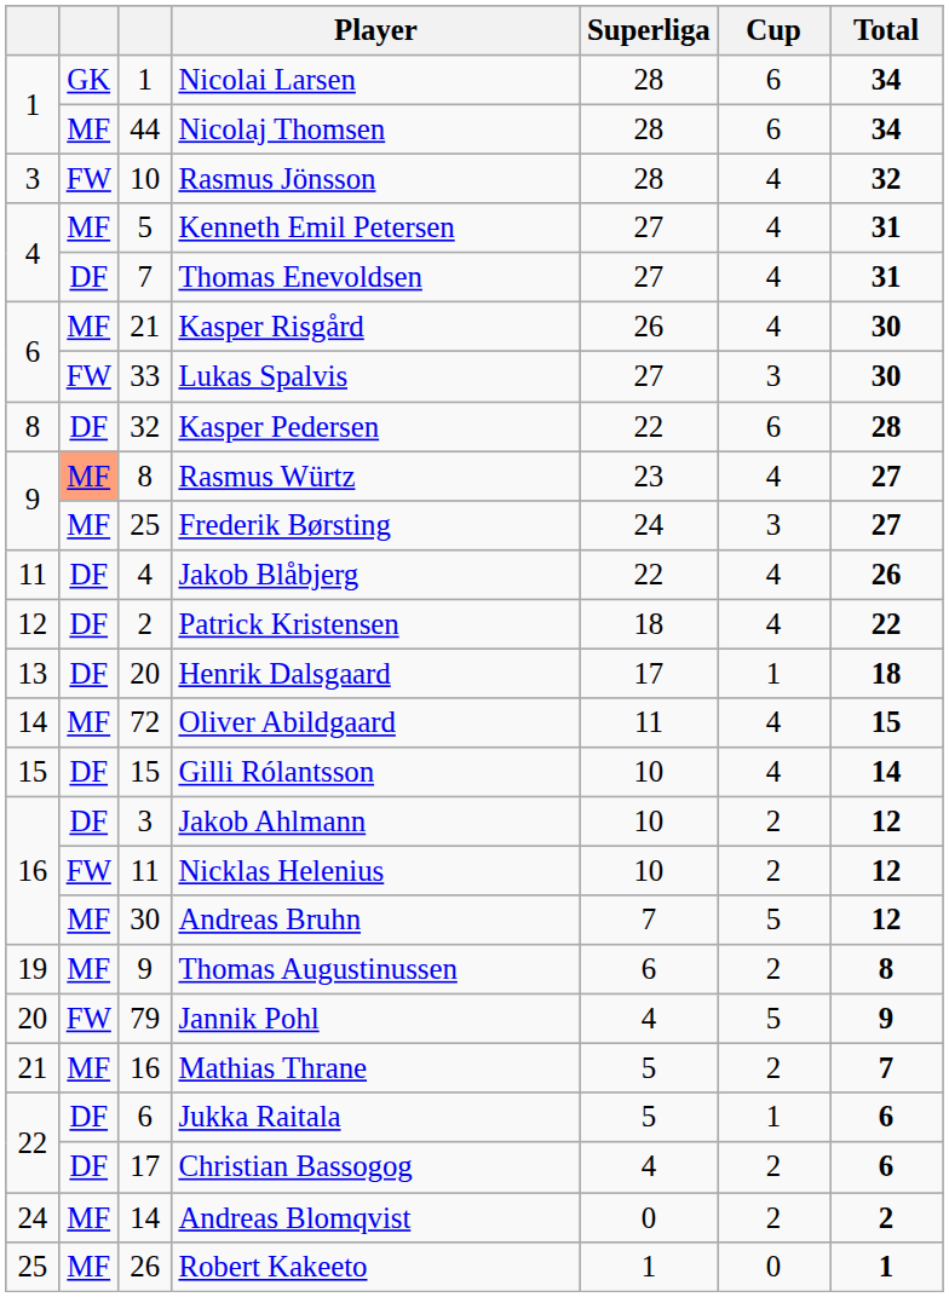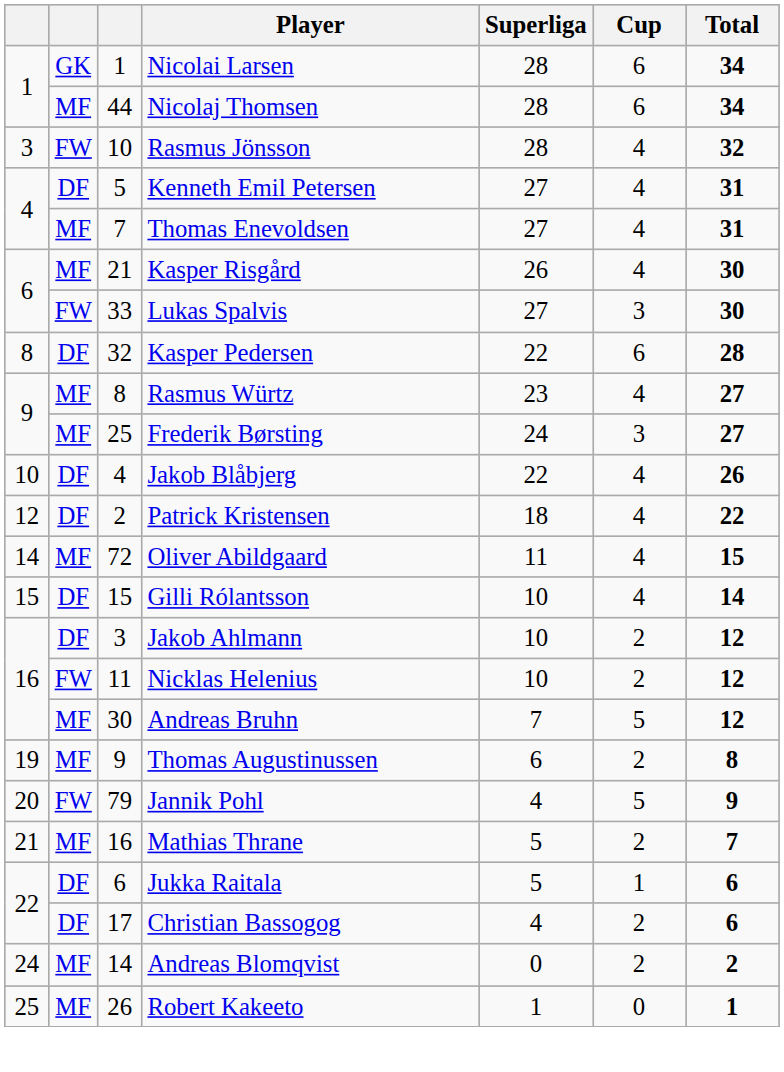 <table class="wikitable sortable" style="font-size: 95%; text-align: center;">
 <tr>
 <th width=20></th>
 <th width=20></th>
 <th width=20></th>
 <th width=200>Player</th>
 <th width=50>Superliga</th>
 <th width=50>Cup</th>
 <th width=50>Total</th>
 </tr>
 <tr>
 <td rowspan=2>1</td>
 <td><a href='#'>GK</a></td>
 <td>1</td>
 <td align=left> <a href='#'>Nicolai Larsen</a></td>
 <td>28</td>
 <td>6</td>
 <td><strong>34</strong></td>
 </tr>
 <tr>
 <td><a href='#'>MF</a></td>
 <td>44</td>
 <td align=left> <a href='#'>Nicolaj Thomsen</a></td>
 <td>28</td>
 <td>6</td>
 <td><strong>34</strong></td>
 </tr>
 <tr>
 <td rowspan=1>3</td>
 <td><a href='#'>FW</a></td>
 <td>10</td>
 <td align=left> <a href='#'>Rasmus Jönsson</a></td>
 <td>28</td>
 <td>4</td>
 <td><strong>32</strong></td>
 </tr>
 <tr>
 <td rowspan=2>4</td>
-<td><a href='#'>MF</a></td>
+<td><a href='#'>DF</a></td>
 <td>5</td>
 <td align=left> <a href='#'>Kenneth Emil Petersen</a></td>
 <td>27</td>
 <td>4</td>
 <td><strong>31</strong></td>
 </tr>
 <tr>
-<td><a href='#'>DF</a></td>
+<td><a href='#'>MF</a></td>
 <td>7</td>
 <td align=left> <a href='#'>Thomas Enevoldsen</a></td>
 <td>27</td>
 <td>4</td>
 <td><strong>31</strong></td>
 </tr>
 <tr>
 <td rowspan=2>6</td>
 <td><a href='#'>MF</a></td>
 <td>21</td>
 <td align=left> <a href='#'>Kasper Risgård</a></td>
 <td>26</td>
 <td>4</td>
 <td><strong>30</strong></td>
 </tr>
 <tr>
 <td><a href='#'>FW</a></td>
 <td>33</td>
 <td align=left> <a href='#'>Lukas Spalvis</a></td>
 <td>27</td>
 <td>3</td>
 <td><strong>30</strong></td>
 </tr>
 <tr>
 <td rowspan=1>8</td>
 <td><a href='#'>DF</a></td>
 <td>32</td>
 <td align=left> <a href='#'>Kasper Pedersen</a></td>
 <td>22</td>
 <td>6</td>
 <td><strong>28</strong></td>
 </tr>
 <tr>
 <td rowspan=2>9</td>
-<td style="background: lightsalmon;"><a href='#'>MF</a></td>
+<td><a href='#'>MF</a></td>
 <td>8</td>
 <td align=left> <a href='#'>Rasmus Würtz</a></td>
 <td>23</td>
 <td>4</td>
 <td><strong>27</strong></td>
 </tr>
 <tr>
 <td><a href='#'>MF</a></td>
 <td>25</td>
 <td align=left> <a href='#'>Frederik Børsting</a></td>
 <td>24</td>
 <td>3</td>
 <td><strong>27</strong></td>
 </tr>
 <tr>
-<td rowspan=1>11</td>
+<td rowspan=1>10</td>
 <td><a href='#'>DF</a></td>
 <td>4</td>
 <td align=left> <a href='#'>Jakob Blåbjerg</a></td>
 <td>22</td>
 <td>4</td>
 <td><strong>26</strong></td>
 </tr>
 <tr>
 <td rowspan=1>12</td>
 <td><a href='#'>DF</a></td>
 <td>2</td>
 <td align=left> <a href='#'>Patrick Kristensen</a></td>
 <td>18</td>
 <td>4</td>
 <td><strong>22</strong></td>
-</tr>
-<tr>
-<td rowspan=1>13</td>
-<td><a href='#'>DF</a></td>
-<td>20</td>
-<td align=left> <a href='#'>Henrik Dalsgaard</a></td>
-<td>17</td>
-<td>1</td>
-<td><strong>18</strong></td>
 </tr>
 <tr>
 <td rowspan=1>14</td>
 <td><a href='#'>MF</a></td>
 <td>72</td>
 <td align=left> <a href='#'>Oliver Abildgaard</a></td>
 <td>11</td>
 <td>4</td>
 <td><strong>15</strong></td>
 </tr>
 <tr>
 <td rowspan=1>15</td>
 <td><a href='#'>DF</a></td>
 <td>15</td>
 <td align=left> <a href='#'>Gilli Rólantsson</a></td>
 <td>10</td>
 <td>4</td>
 <td><strong>14</strong></td>
 </tr>
 <tr>
 <td rowspan=3>16</td>
 <td><a href='#'>DF</a></td>
 <td>3</td>
 <td align=left> <a href='#'>Jakob Ahlmann</a></td>
 <td>10</td>
 <td>2</td>
 <td><strong>12</strong></td>
 </tr>
 <tr>
 <td><a href='#'>FW</a></td>
 <td>11</td>
 <td align=left> <a href='#'>Nicklas Helenius</a></td>
 <td>10</td>
 <td>2</td>
 <td><strong>12</strong></td>
 </tr>
 <tr>
 <td><a href='#'>MF</a></td>
 <td>30</td>
 <td align=left> <a href='#'>Andreas Bruhn</a></td>
 <td>7</td>
 <td>5</td>
 <td><strong>12</strong></td>
 </tr>
 <tr>
 <td rowspan=1>19</td>
 <td><a href='#'>MF</a></td>
 <td>9</td>
 <td align=left> <a href='#'>Thomas Augustinussen</a></td>
 <td>6</td>
 <td>2</td>
 <td><strong>8</strong></td>
 </tr>
 <tr>
 <td rowspan=1>20</td>
 <td><a href='#'>FW</a></td>
 <td>79</td>
 <td align=left> <a href='#'>Jannik Pohl</a></td>
 <td>4</td>
 <td>5</td>
 <td><strong>9</strong></td>
 </tr>
 <tr>
 <td rowspan=1>21</td>
 <td><a href='#'>MF</a></td>
 <td>16</td>
 <td align=left> <a href='#'>Mathias Thrane</a></td>
 <td>5</td>
 <td>2</td>
 <td><strong>7</strong></td>
 </tr>
 <tr>
 <td rowspan=2>22</td>
 <td><a href='#'>DF</a></td>
 <td>6</td>
 <td align=left> <a href='#'>Jukka Raitala</a></td>
 <td>5</td>
 <td>1</td>
 <td><strong>6</strong></td>
 </tr>
 <tr>
 <td><a href='#'>DF</a></td>
 <td>17</td>
 <td align=left> <a href='#'>Christian Bassogog</a></td>
 <td>4</td>
 <td>2</td>
 <td><strong>6</strong></td>
 </tr>
 <tr>
 <td rowspan=1>24</td>
 <td><a href='#'>MF</a></td>
 <td>14</td>
 <td align=left> <a href='#'>Andreas Blomqvist</a></td>
 <td>0</td>
 <td>2</td>
 <td><strong>2</strong></td>
 </tr>
 <tr>
 <td rowspan=1>25</td>
 <td><a href='#'>MF</a></td>
 <td>26</td>
 <td align=left> <a href='#'>Robert Kakeeto</a></td>
 <td>1</td>
 <td>0</td>
 <td><strong>1</strong></td>
 </tr>
 </table>
